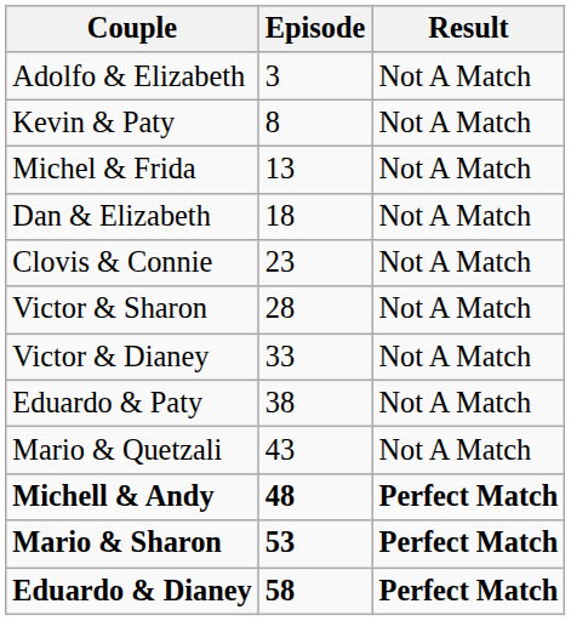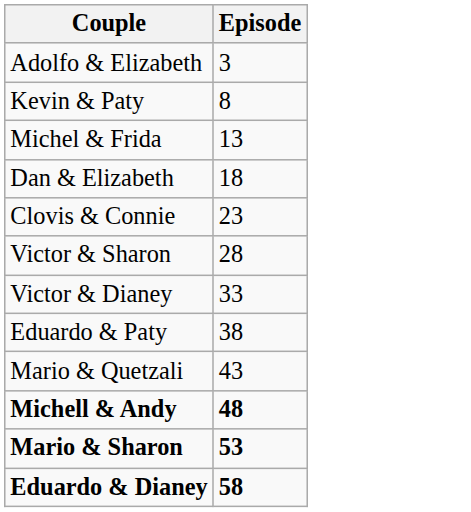 <table class="wikitable">
 <tr valign="bottom">
 <th>Couple</th>
 <th>Episode</th>
-<th>Result</th>
 </tr>
 <tr>
 <td>Adolfo & Elizabeth</td>
 <td>3</td>
-<td>Not A Match</td>
 </tr>
 <tr>
 <td>Kevin & Paty</td>
 <td>8</td>
-<td>Not A Match</td>
 </tr>
 <tr>
 <td>Michel & Frida</td>
 <td>13</td>
-<td>Not A Match</td>
 </tr>
 <tr>
 <td>Dan & Elizabeth</td>
 <td>18</td>
-<td>Not A Match</td>
 </tr>
 <tr>
 <td>Clovis & Connie</td>
 <td>23</td>
-<td>Not A Match</td>
 </tr>
 <tr>
 <td>Victor & Sharon</td>
 <td>28</td>
-<td>Not A Match</td>
 </tr>
 <tr>
 <td>Victor & Dianey</td>
 <td>33</td>
-<td>Not A Match</td>
 </tr>
 <tr>
 <td>Eduardo & Paty</td>
 <td>38</td>
-<td>Not A Match</td>
 </tr>
 <tr>
 <td>Mario & Quetzali</td>
 <td>43</td>
-<td>Not A Match</td>
 </tr>
 <tr>
 <td><strong>Michell & Andy</strong></td>
 <td><strong>48</strong></td>
-<td><strong>Perfect Match</strong></td>
 </tr>
 <tr>
 <td><strong>Mario & Sharon</strong></td>
 <td><strong>53</strong></td>
-<td><strong>Perfect Match</strong></td>
 </tr>
 <tr>
 <td><strong>Eduardo & Dianey</strong></td>
 <td><strong>58</strong></td>
-<td><strong>Perfect Match</strong></td>
 </tr>
 </table>
